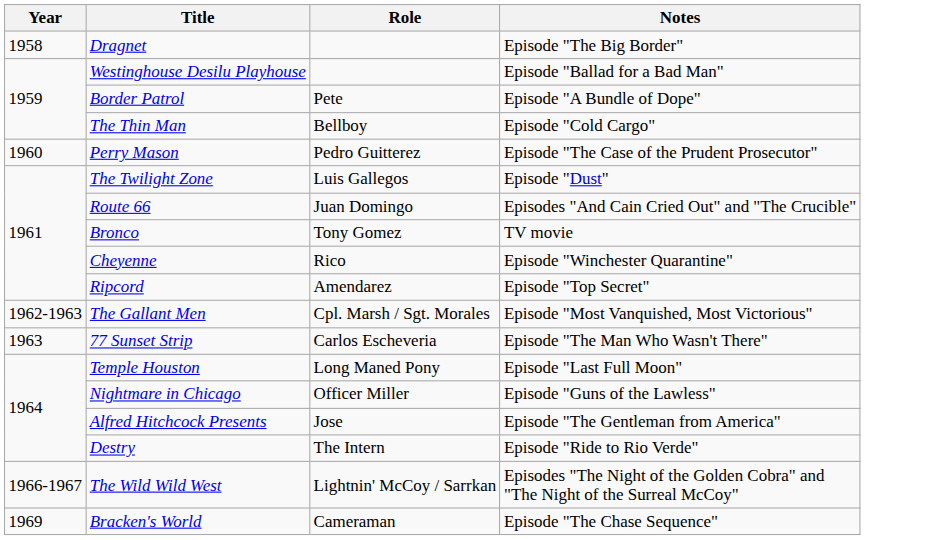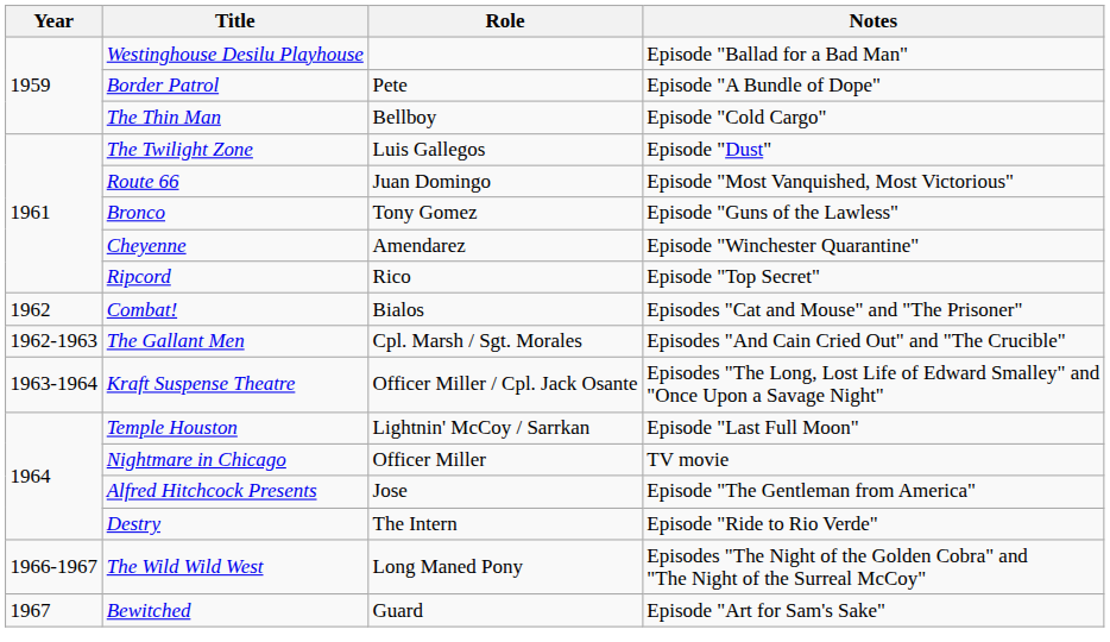 <table class="wikitable">
 <tr>
 <th>Year</th>
 <th>Title</th>
 <th>Role</th>
 <th>Notes</th>
-</tr>
-<tr>
-<td>1958</td>
-<td><em><a href='#'>Dragnet</a></em></td>
-<td></td>
-<td>Episode "The Big Border"</td>
 </tr>
 <tr>
 <td rowspan=3>1959</td>
 <td><em><a href='#'>Westinghouse Desilu Playhouse</a></em></td>
 <td></td>
 <td>Episode "Ballad for a Bad Man"</td>
 </tr>
 <tr>
 <td><em><a href='#'>Border Patrol</a></em></td>
 <td>Pete</td>
 <td>Episode "A Bundle of Dope"</td>
 </tr>
 <tr>
 <td><em><a href='#'>The Thin Man</a></em></td>
 <td>Bellboy</td>
 <td>Episode "Cold Cargo"</td>
 </tr>
 <tr>
-<td>1960</td>
-<td><em><a href='#'>Perry Mason</a></em></td>
-<td>Pedro Guitterez</td>
-<td>Episode "The Case of the Prudent Prosecutor"</td>
-</tr>
-<tr>
 <td rowspan=5>1961</td>
 <td><em><a href='#'>The Twilight Zone</a></em></td>
 <td>Luis Gallegos</td>
 <td>Episode "<a href='#'>Dust</a>"</td>
 </tr>
 <tr>
 <td><em><a href='#'>Route 66</a></em></td>
 <td>Juan Domingo</td>
-<td>Episodes "And Cain Cried Out" and "The Crucible"</td>
+<td>Episode "Most Vanquished, Most Victorious"</td>
 </tr>
 <tr>
 <td><em><a href='#'>Bronco</a></em></td>
 <td>Tony Gomez</td>
-<td>TV movie</td>
+<td>Episode "Guns of the Lawless"</td>
 </tr>
 <tr>
 <td><em><a href='#'>Cheyenne</a></em></td>
-<td>Rico</td>
+<td>Amendarez</td>
 <td>Episode "Winchester Quarantine"</td>
 </tr>
 <tr>
 <td><em><a href='#'>Ripcord</a></em></td>
-<td>Amendarez</td>
+<td>Rico</td>
 <td>Episode "Top Secret"</td>
+</tr>
+<tr>
+<td>1962</td>
+<td><em><a href='#'>Combat!</a></em></td>
+<td>Bialos</td>
+<td>Episodes "Cat and Mouse" and "The Prisoner"</td>
 </tr>
 <tr>
 <td>1962-1963</td>
 <td><em><a href='#'>The Gallant Men</a></em></td>
 <td>Cpl. Marsh / Sgt. Morales</td>
-<td>Episode "Most Vanquished, Most Victorious"</td>
+<td>Episodes "And Cain Cried Out" and "The Crucible"</td>
 </tr>
 <tr>
-<td>1963</td>
-<td><em><a href='#'>77 Sunset Strip</a></em></td>
-<td>Carlos Escheveria</td>
-<td>Episode "The Man Who Wasn't There"</td>
+<td>1963-1964</td>
+<td><em><a href='#'>Kraft Suspense Theatre</a></em></td>
+<td>Officer Miller / Cpl. Jack Osante</td>
+<td>Episodes "The Long, Lost Life of Edward Smalley" and<br>"Once Upon a Savage Night"</td>
 </tr>
 <tr>
 <td rowspan=4>1964</td>
 <td><em><a href='#'>Temple Houston</a></em></td>
-<td>Long Maned Pony</td>
+<td>Lightnin' McCoy / Sarrkan</td>
 <td>Episode "Last Full Moon"</td>
 </tr>
 <tr>
 <td><em><a href='#'>Nightmare in Chicago</a></em></td>
 <td>Officer Miller</td>
-<td>Episode "Guns of the Lawless"</td>
+<td>TV movie</td>
 </tr>
 <tr>
 <td><em><a href='#'>Alfred Hitchcock Presents</a></em></td>
 <td>Jose</td>
 <td>Episode "The Gentleman from America"</td>
 </tr>
 <tr>
 <td><em><a href='#'>Destry</a></em></td>
 <td>The Intern</td>
 <td>Episode "Ride to Rio Verde"</td>
 </tr>
 <tr>
 <td>1966-1967</td>
 <td><em><a href='#'>The Wild Wild West</a></em></td>
-<td>Lightnin' McCoy / Sarrkan</td>
+<td>Long Maned Pony</td>
 <td>Episodes "The Night of the Golden Cobra" and<br>"The Night of the Surreal McCoy"</td>
 </tr>
 <tr>
-<td>1969</td>
-<td><em><a href='#'>Bracken's World</a></em></td>
-<td>Cameraman</td>
-<td>Episode "The Chase Sequence"</td>
+<td>1967</td>
+<td><em><a href='#'>Bewitched</a></em></td>
+<td>Guard</td>
+<td>Episode "Art for Sam's Sake"</td>
 </tr>
 </table>
